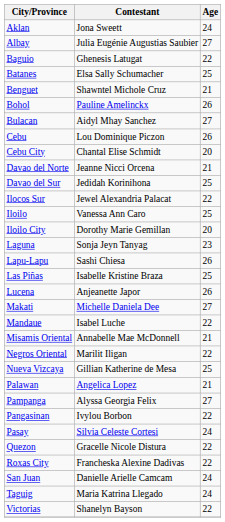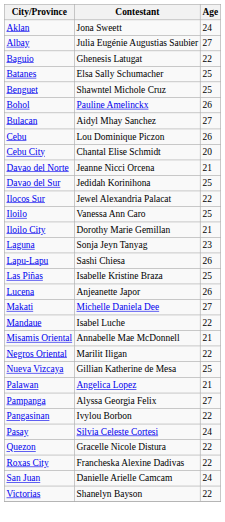 <table class="wikitable sortable" style="font-size: 95%;">
 <tr>
 <th>City/Province</th>
 <th>Contestant</th>
 <th>Age</th>
 </tr>
 <tr>
 <td><a href='#'>Aklan</a></td>
 <td>Jona Sweett</td>
 <td>24</td>
 </tr>
 <tr>
 <td><a href='#'>Albay</a></td>
 <td>Julia Eugénie Augustias Saubier</td>
 <td>27</td>
 </tr>
 <tr>
 <td><a href='#'>Baguio</a></td>
 <td>Ghenesis Latugat</td>
 <td>22</td>
 </tr>
 <tr>
 <td><a href='#'>Batanes</a></td>
 <td>Elsa Sally Schumacher</td>
 <td>25</td>
 </tr>
 <tr>
 <td><a href='#'>Benguet</a></td>
 <td>Shawntel Michole Cruz</td>
-<td>21</td>
+<td>25</td>
 </tr>
 <tr>
 <td><a href='#'>Bohol</a></td>
 <td><a href='#'>Pauline Amelinckx</a></td>
 <td>26</td>
 </tr>
 <tr>
 <td><a href='#'>Bulacan</a></td>
 <td>Aidyl Mhay Sanchez</td>
 <td>27</td>
 </tr>
 <tr>
 <td><a href='#'>Cebu</a></td>
 <td>Lou Dominique Piczon</td>
 <td>26</td>
 </tr>
 <tr>
 <td><a href='#'>Cebu City</a></td>
 <td>Chantal Elise Schmidt</td>
 <td>20</td>
 </tr>
 <tr>
 <td><a href='#'>Davao del Norte</a></td>
 <td>Jeanne Nicci Orcena</td>
 <td>21</td>
 </tr>
 <tr>
 <td><a href='#'>Davao del Sur</a></td>
 <td>Jedidah Korinihona</td>
 <td>25</td>
 </tr>
 <tr>
 <td><a href='#'>Ilocos Sur</a></td>
 <td>Jewel Alexandria Palacat</td>
 <td>22</td>
 </tr>
 <tr>
 <td><a href='#'>Iloilo</a></td>
 <td>Vanessa Ann Caro</td>
 <td>25</td>
 </tr>
 <tr>
 <td><a href='#'>Iloilo City</a></td>
 <td>Dorothy Marie Gemillan</td>
-<td>20</td>
+<td>21</td>
 </tr>
 <tr>
 <td><a href='#'>Laguna</a></td>
 <td>Sonja Jeyn Tanyag</td>
 <td>23</td>
 </tr>
 <tr>
 <td><a href='#'>Lapu-Lapu</a></td>
 <td>Sashi Chiesa</td>
 <td>26</td>
 </tr>
 <tr>
 <td><a href='#'>Las Piñas</a></td>
 <td>Isabelle Kristine Braza</td>
 <td>25</td>
 </tr>
 <tr>
 <td><a href='#'>Lucena</a></td>
 <td>Anjeanette Japor</td>
 <td>26</td>
 </tr>
 <tr>
 <td><a href='#'>Makati</a></td>
 <td><a href='#'>Michelle Daniela Dee</a></td>
 <td>27</td>
 </tr>
 <tr>
 <td><a href='#'>Mandaue</a></td>
 <td>Isabel Luche</td>
 <td>22</td>
 </tr>
 <tr>
 <td><a href='#'>Misamis Oriental</a></td>
 <td>Annabelle Mae McDonnell</td>
 <td>21</td>
 </tr>
 <tr>
 <td><a href='#'>Negros Oriental</a></td>
 <td>Marilit Iligan</td>
 <td>22</td>
 </tr>
 <tr>
 <td><a href='#'>Nueva Vizcaya</a></td>
 <td>Gillian Katherine de Mesa</td>
 <td>25</td>
 </tr>
 <tr>
 <td><a href='#'>Palawan</a></td>
 <td><a href='#'>Angelica Lopez</a></td>
 <td>21</td>
 </tr>
 <tr>
 <td><a href='#'>Pampanga</a></td>
 <td>Alyssa Georgia Felix</td>
 <td>27</td>
 </tr>
 <tr>
 <td><a href='#'>Pangasinan</a></td>
 <td>Ivylou Borbon</td>
 <td>22</td>
 </tr>
 <tr>
 <td><a href='#'>Pasay</a></td>
 <td><a href='#'>Silvia Celeste Cortesi</a></td>
 <td>24</td>
 </tr>
 <tr>
 <td><a href='#'>Quezon</a></td>
 <td>Gracelle Nicole Distura</td>
 <td>22</td>
 </tr>
 <tr>
 <td><a href='#'>Roxas City</a></td>
 <td>Francheska Alexine Dadivas</td>
 <td>22</td>
 </tr>
 <tr>
 <td><a href='#'>San Juan</a></td>
 <td>Danielle Arielle Camcam</td>
 <td>24</td>
 </tr>
 <tr>
-<td><a href='#'>Taguig</a></td>
-<td>Maria Katrina Llegado</td>
-<td>24</td>
-</tr>
-<tr>
 <td><a href='#'>Victorias</a></td>
 <td>Shanelyn Bayson</td>
 <td>22</td>
 </tr>
 <tr>
 </tr>
 </table>
